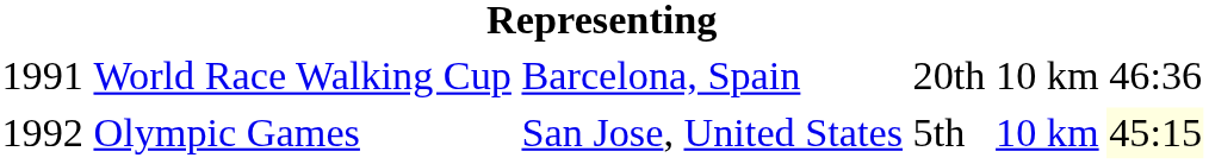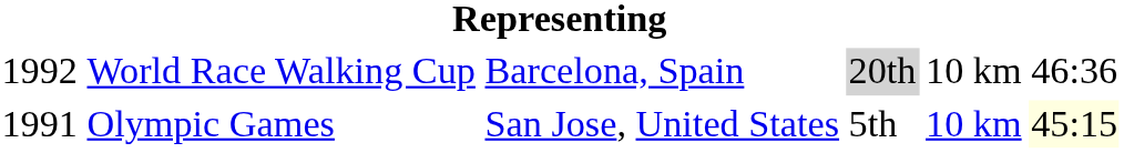 <table>
 <tr>
 <th colspan="6">Representing </th>
 </tr>
 <tr>
-<td>1991</td>
+<td>1992</td>
 <td><a href='#'>World Race Walking Cup</a></td>
 <td><a href='#'>Barcelona, Spain</a></td>
-<td>20th</td>
+<td style="background: lightgrey;">20th</td>
 <td>10 km</td>
 <td>46:36</td>
 </tr>
 <tr>
-<td>1992</td>
+<td>1991</td>
 <td><a href='#'>Olympic Games</a></td>
 <td><a href='#'>San Jose</a>, <a href='#'>United States</a></td>
 <td>5th</td>
 <td><a href='#'>10 km</a></td>
 <td style="background: lightyellow;">45:15</td>
 </tr>
 </table>
